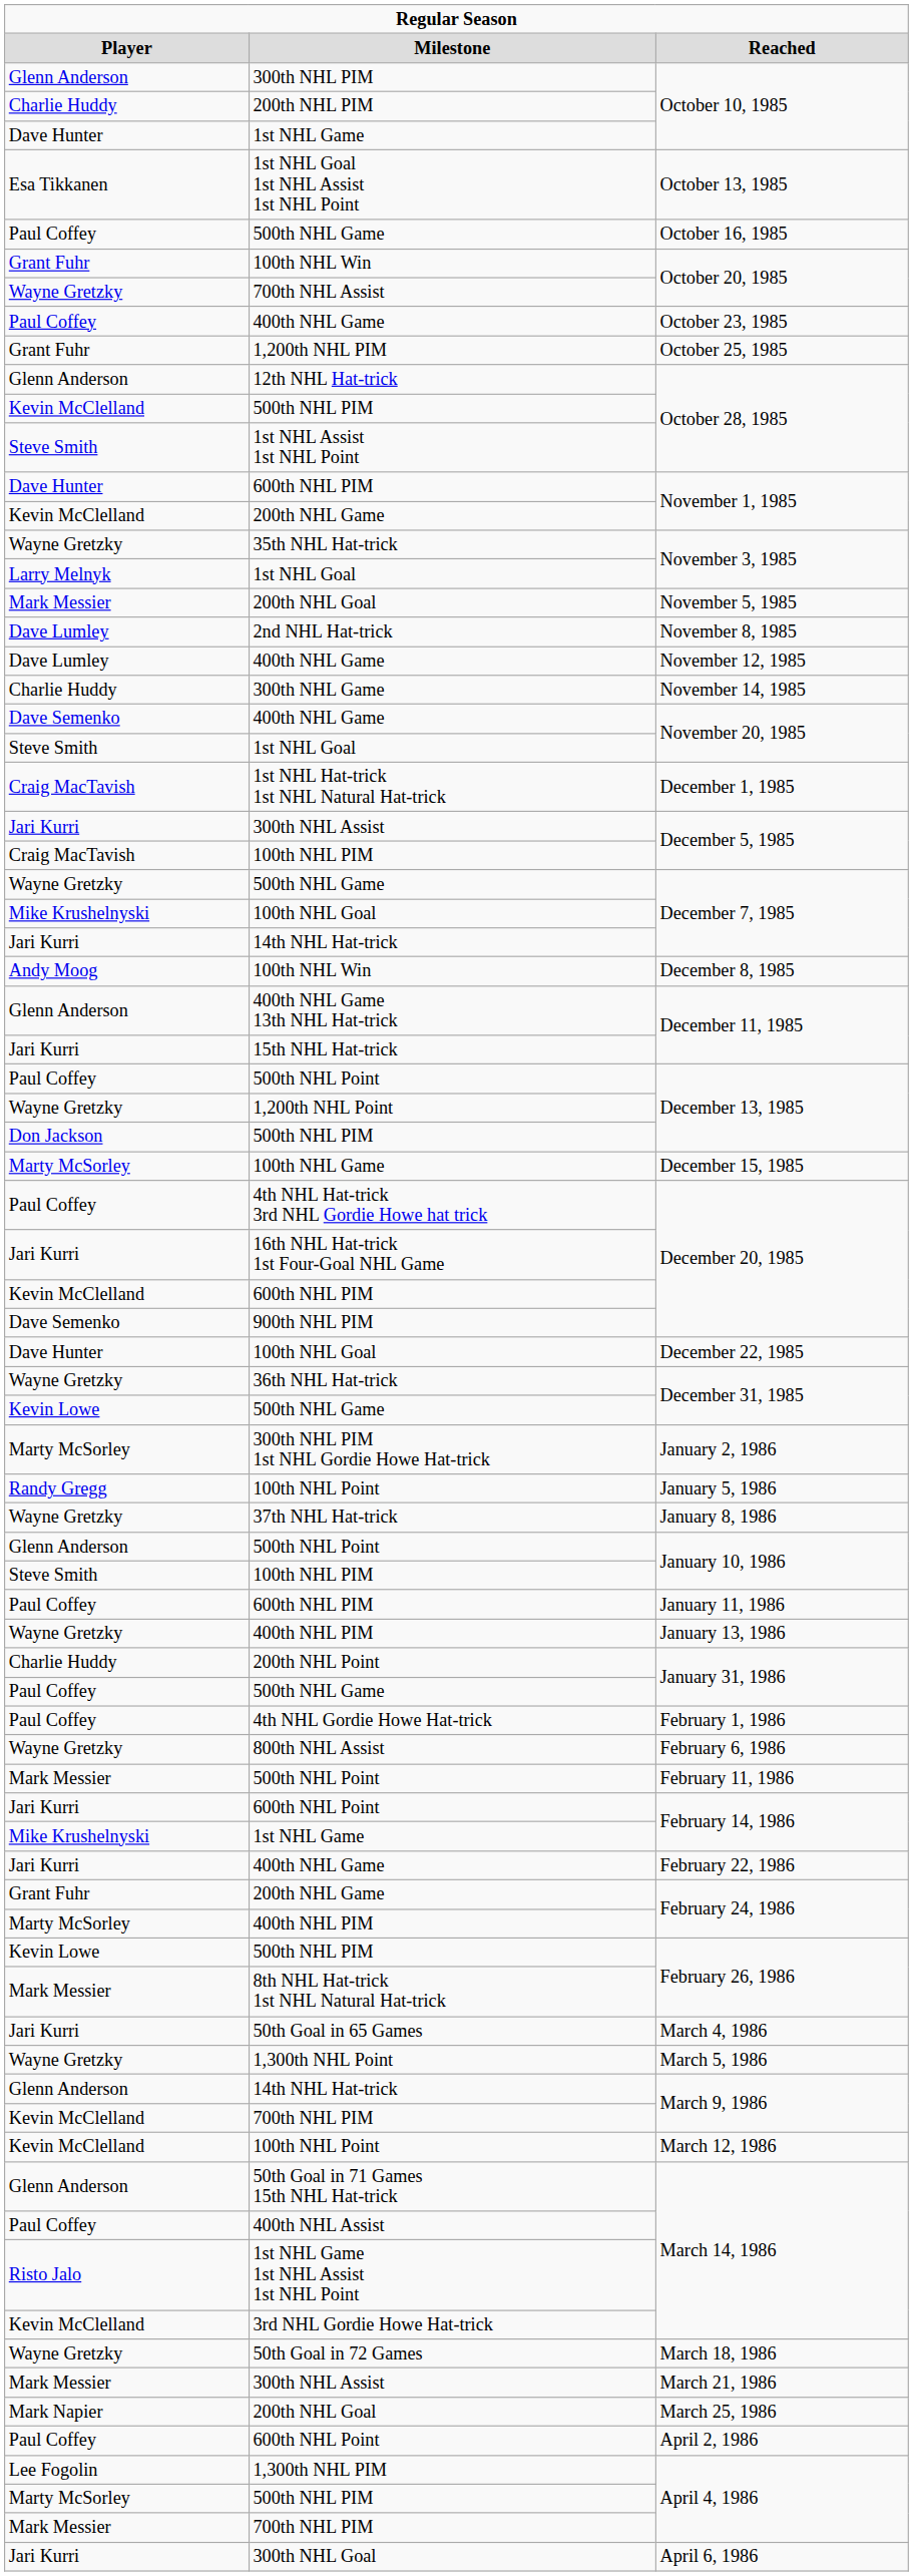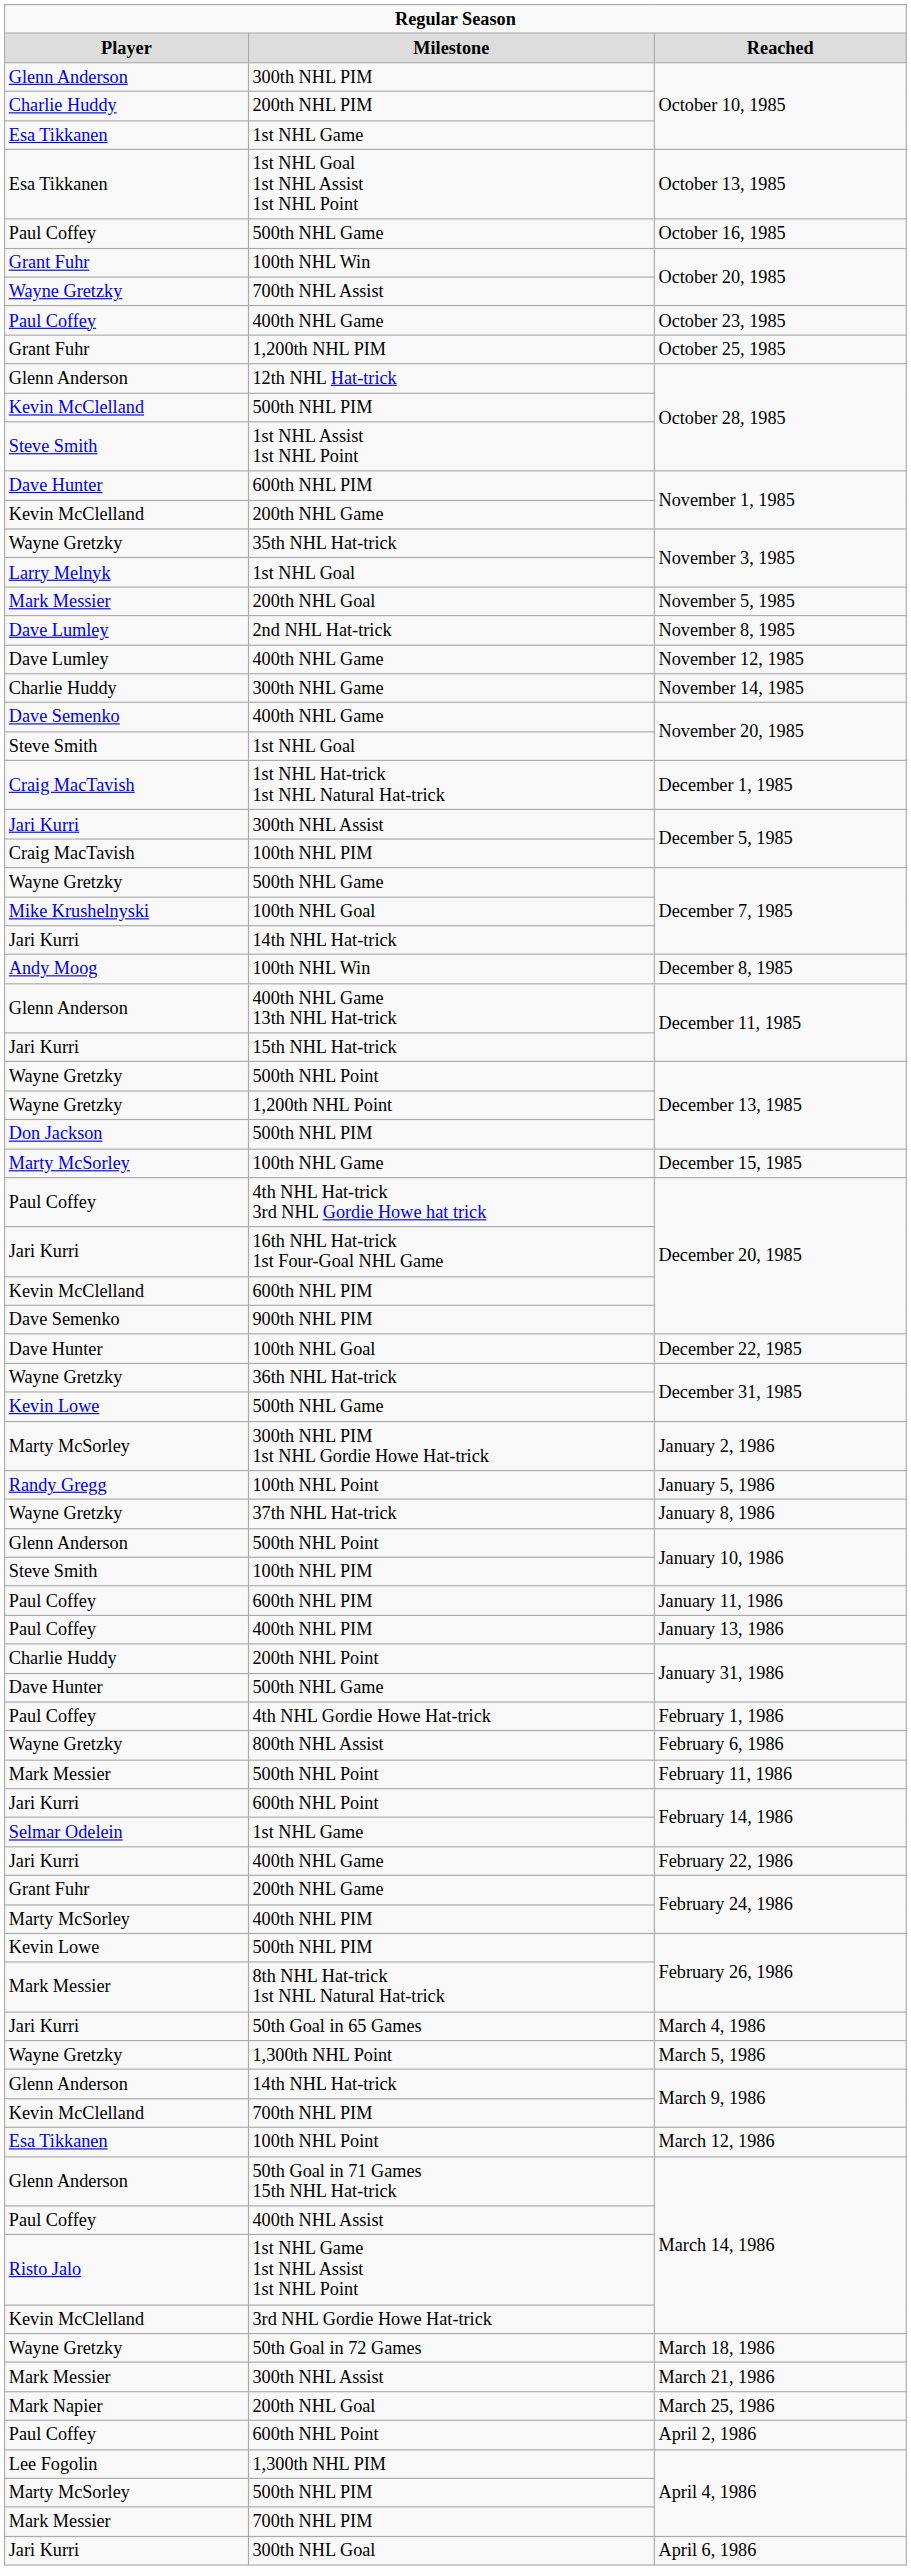 <table class="wikitable" style="width:50%;">
 <tr>
 <td colspan="10" style="text-align:center;"><strong>Regular Season</strong></td>
 </tr>
 <tr style="text-align:center; background:#ddd;">
 <td><strong>Player</strong></td>
 <td><strong>Milestone</strong></td>
 <td><strong>Reached</strong></td>
 </tr>
 <tr>
 <td><a href='#'>Glenn Anderson</a></td>
 <td>300th NHL PIM</td>
 <td rowspan="3">October 10, 1985</td>
 </tr>
 <tr>
 <td><a href='#'>Charlie Huddy</a></td>
 <td>200th NHL PIM</td>
 </tr>
 <tr>
-<td>Dave Hunter</td>
+<td><a href='#'>Esa Tikkanen</a></td>
 <td>1st NHL Game</td>
 </tr>
 <tr>
 <td>Esa Tikkanen</td>
 <td>1st NHL Goal<br>1st NHL Assist<br>1st NHL Point</td>
 <td>October 13, 1985</td>
 </tr>
 <tr>
 <td>Paul Coffey</td>
 <td>500th NHL Game</td>
 <td>October 16, 1985</td>
 </tr>
 <tr>
 <td><a href='#'>Grant Fuhr</a></td>
 <td>100th NHL Win</td>
 <td rowspan="2">October 20, 1985</td>
 </tr>
 <tr>
 <td><a href='#'>Wayne Gretzky</a></td>
 <td>700th NHL Assist</td>
 </tr>
 <tr>
 <td><a href='#'>Paul Coffey</a></td>
 <td>400th NHL Game</td>
 <td>October 23, 1985</td>
 </tr>
 <tr>
 <td>Grant Fuhr</td>
 <td>1,200th NHL PIM</td>
 <td>October 25, 1985</td>
 </tr>
 <tr>
 <td>Glenn Anderson</td>
 <td>12th NHL <a href='#'>Hat-trick</a></td>
 <td rowspan="3">October 28, 1985</td>
 </tr>
 <tr>
 <td><a href='#'>Kevin McClelland</a></td>
 <td>500th NHL PIM</td>
 </tr>
 <tr>
 <td><a href='#'>Steve Smith</a></td>
 <td>1st NHL Assist<br>1st NHL Point</td>
 </tr>
 <tr>
 <td><a href='#'>Dave Hunter</a></td>
 <td>600th NHL PIM</td>
 <td rowspan="2">November 1, 1985</td>
 </tr>
 <tr>
 <td>Kevin McClelland</td>
 <td>200th NHL Game</td>
 </tr>
 <tr>
 <td>Wayne Gretzky</td>
 <td>35th NHL Hat-trick</td>
 <td rowspan="2">November 3, 1985</td>
 </tr>
 <tr>
 <td><a href='#'>Larry Melnyk</a></td>
 <td>1st NHL Goal</td>
 </tr>
 <tr>
 <td><a href='#'>Mark Messier</a></td>
 <td>200th NHL Goal</td>
 <td>November 5, 1985</td>
 </tr>
 <tr>
 <td><a href='#'>Dave Lumley</a></td>
 <td>2nd NHL Hat-trick</td>
 <td>November 8, 1985</td>
 </tr>
 <tr>
 <td>Dave Lumley</td>
 <td>400th NHL Game</td>
 <td>November 12, 1985</td>
 </tr>
 <tr>
 <td>Charlie Huddy</td>
 <td>300th NHL Game</td>
 <td>November 14, 1985</td>
 </tr>
 <tr>
 <td><a href='#'>Dave Semenko</a></td>
 <td>400th NHL Game</td>
 <td rowspan="2">November 20, 1985</td>
 </tr>
 <tr>
 <td>Steve Smith</td>
 <td>1st NHL Goal</td>
 </tr>
 <tr>
 <td><a href='#'>Craig MacTavish</a></td>
 <td>1st NHL Hat-trick<br>1st NHL Natural Hat-trick</td>
 <td>December 1, 1985</td>
 </tr>
 <tr>
 <td><a href='#'>Jari Kurri</a></td>
 <td>300th NHL Assist</td>
 <td rowspan="2">December 5, 1985</td>
 </tr>
 <tr>
 <td>Craig MacTavish</td>
 <td>100th NHL PIM</td>
 </tr>
 <tr>
 <td>Wayne Gretzky</td>
 <td>500th NHL Game</td>
 <td rowspan="3">December 7, 1985</td>
 </tr>
 <tr>
 <td><a href='#'>Mike Krushelnyski</a></td>
 <td>100th NHL Goal</td>
 </tr>
 <tr>
 <td>Jari Kurri</td>
 <td>14th NHL Hat-trick</td>
 </tr>
 <tr>
 <td><a href='#'>Andy Moog</a></td>
 <td>100th NHL Win</td>
 <td>December 8, 1985</td>
 </tr>
 <tr>
 <td>Glenn Anderson</td>
 <td>400th NHL Game<br>13th NHL Hat-trick</td>
 <td rowspan="2">December 11, 1985</td>
 </tr>
 <tr>
 <td>Jari Kurri</td>
 <td>15th NHL Hat-trick</td>
 </tr>
 <tr>
-<td>Paul Coffey</td>
+<td>Wayne Gretzky</td>
 <td>500th NHL Point</td>
 <td rowspan="3">December 13, 1985</td>
 </tr>
 <tr>
 <td>Wayne Gretzky</td>
 <td>1,200th NHL Point</td>
 </tr>
 <tr>
 <td><a href='#'>Don Jackson</a></td>
 <td>500th NHL PIM</td>
 </tr>
 <tr>
 <td><a href='#'>Marty McSorley</a></td>
 <td>100th NHL Game</td>
 <td>December 15, 1985</td>
 </tr>
 <tr>
 <td>Paul Coffey</td>
 <td>4th NHL Hat-trick<br>3rd NHL <a href='#'>Gordie Howe hat trick</a></td>
 <td rowspan="4">December 20, 1985</td>
 </tr>
 <tr>
 <td>Jari Kurri</td>
 <td>16th NHL Hat-trick<br>1st Four-Goal NHL Game</td>
 </tr>
 <tr>
 <td>Kevin McClelland</td>
 <td>600th NHL PIM</td>
 </tr>
 <tr>
 <td>Dave Semenko</td>
 <td>900th NHL PIM</td>
 </tr>
 <tr>
 <td>Dave Hunter</td>
 <td>100th NHL Goal</td>
 <td>December 22, 1985</td>
 </tr>
 <tr>
 <td>Wayne Gretzky</td>
 <td>36th NHL Hat-trick</td>
 <td rowspan="2">December 31, 1985</td>
 </tr>
 <tr>
 <td><a href='#'>Kevin Lowe</a></td>
 <td>500th NHL Game</td>
 </tr>
 <tr>
 <td>Marty McSorley</td>
 <td>300th NHL PIM<br>1st NHL Gordie Howe Hat-trick</td>
 <td>January 2, 1986</td>
 </tr>
 <tr>
 <td><a href='#'>Randy Gregg</a></td>
 <td>100th NHL Point</td>
 <td>January 5, 1986</td>
 </tr>
 <tr>
 <td>Wayne Gretzky</td>
 <td>37th NHL Hat-trick</td>
 <td>January 8, 1986</td>
 </tr>
 <tr>
 <td>Glenn Anderson</td>
 <td>500th NHL Point</td>
 <td rowspan="2">January 10, 1986</td>
 </tr>
 <tr>
 <td>Steve Smith</td>
 <td>100th NHL PIM</td>
 </tr>
 <tr>
 <td>Paul Coffey</td>
 <td>600th NHL PIM</td>
 <td>January 11, 1986</td>
 </tr>
 <tr>
-<td>Wayne Gretzky</td>
+<td>Paul Coffey</td>
 <td>400th NHL PIM</td>
 <td>January 13, 1986</td>
 </tr>
 <tr>
 <td>Charlie Huddy</td>
 <td>200th NHL Point</td>
 <td rowspan="2">January 31, 1986</td>
 </tr>
 <tr>
-<td>Paul Coffey</td>
+<td>Dave Hunter</td>
 <td>500th NHL Game</td>
 </tr>
 <tr>
 <td>Paul Coffey</td>
 <td>4th NHL Gordie Howe Hat-trick</td>
 <td>February 1, 1986</td>
 </tr>
 <tr>
 <td>Wayne Gretzky</td>
 <td>800th NHL Assist</td>
 <td>February 6, 1986</td>
 </tr>
 <tr>
 <td>Mark Messier</td>
 <td>500th NHL Point</td>
 <td>February 11, 1986</td>
 </tr>
 <tr>
 <td>Jari Kurri</td>
 <td>600th NHL Point</td>
 <td rowspan="2">February 14, 1986</td>
 </tr>
 <tr>
-<td><a href='#'>Mike Krushelnyski</a></td>
+<td><a href='#'>Selmar Odelein</a></td>
 <td>1st NHL Game</td>
 </tr>
 <tr>
 <td>Jari Kurri</td>
 <td>400th NHL Game</td>
 <td>February 22, 1986</td>
 </tr>
 <tr>
 <td>Grant Fuhr</td>
 <td>200th NHL Game</td>
 <td rowspan="2">February 24, 1986</td>
 </tr>
 <tr>
 <td>Marty McSorley</td>
 <td>400th NHL PIM</td>
 </tr>
 <tr>
 <td>Kevin Lowe</td>
 <td>500th NHL PIM</td>
 <td rowspan="2">February 26, 1986</td>
 </tr>
 <tr>
 <td>Mark Messier</td>
 <td>8th NHL Hat-trick<br>1st NHL Natural Hat-trick</td>
 </tr>
 <tr>
 <td>Jari Kurri</td>
 <td>50th Goal in 65 Games</td>
 <td>March 4, 1986</td>
 </tr>
 <tr>
 <td>Wayne Gretzky</td>
 <td>1,300th NHL Point</td>
 <td>March 5, 1986</td>
 </tr>
 <tr>
 <td>Glenn Anderson</td>
 <td>14th NHL Hat-trick</td>
 <td rowspan="2">March 9, 1986</td>
 </tr>
 <tr>
 <td>Kevin McClelland</td>
 <td>700th NHL PIM</td>
 </tr>
 <tr>
-<td>Kevin McClelland</td>
+<td><a href='#'>Esa Tikkanen</a></td>
 <td>100th NHL Point</td>
 <td>March 12, 1986</td>
 </tr>
 <tr>
 <td>Glenn Anderson</td>
 <td>50th Goal in 71 Games<br>15th NHL Hat-trick</td>
 <td rowspan="4">March 14, 1986</td>
 </tr>
 <tr>
 <td>Paul Coffey</td>
 <td>400th NHL Assist</td>
 </tr>
 <tr>
 <td><a href='#'>Risto Jalo</a></td>
 <td>1st NHL Game<br>1st NHL Assist<br>1st NHL Point</td>
 </tr>
 <tr>
 <td>Kevin McClelland</td>
 <td>3rd NHL Gordie Howe Hat-trick</td>
 </tr>
 <tr>
 <td>Wayne Gretzky</td>
 <td>50th Goal in 72 Games</td>
 <td>March 18, 1986</td>
 </tr>
 <tr>
 <td>Mark Messier</td>
 <td>300th NHL Assist</td>
 <td>March 21, 1986</td>
 </tr>
 <tr>
 <td>Mark Napier</td>
 <td>200th NHL Goal</td>
 <td>March 25, 1986</td>
 </tr>
 <tr>
 <td>Paul Coffey</td>
 <td>600th NHL Point</td>
 <td>April 2, 1986</td>
 </tr>
 <tr>
 <td>Lee Fogolin</td>
 <td>1,300th NHL PIM</td>
 <td rowspan="3">April 4, 1986</td>
 </tr>
 <tr>
 <td>Marty McSorley</td>
 <td>500th NHL PIM</td>
 </tr>
 <tr>
 <td>Mark Messier</td>
 <td>700th NHL PIM</td>
 </tr>
 <tr>
 <td>Jari Kurri</td>
 <td>300th NHL Goal</td>
 <td>April 6, 1986</td>
 </tr>
 </table>
